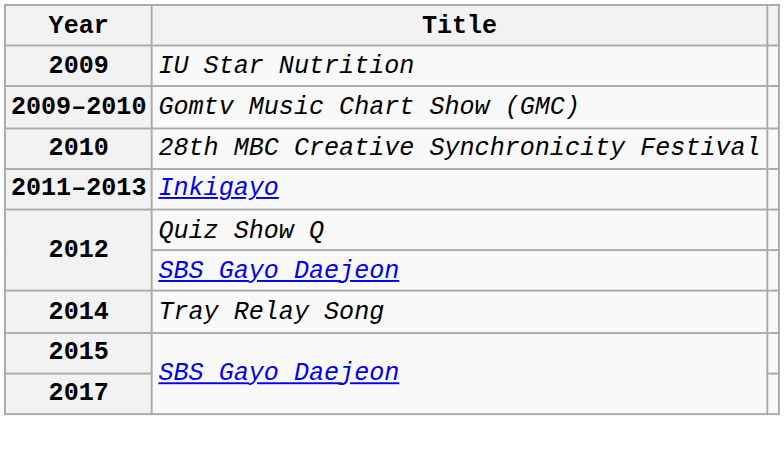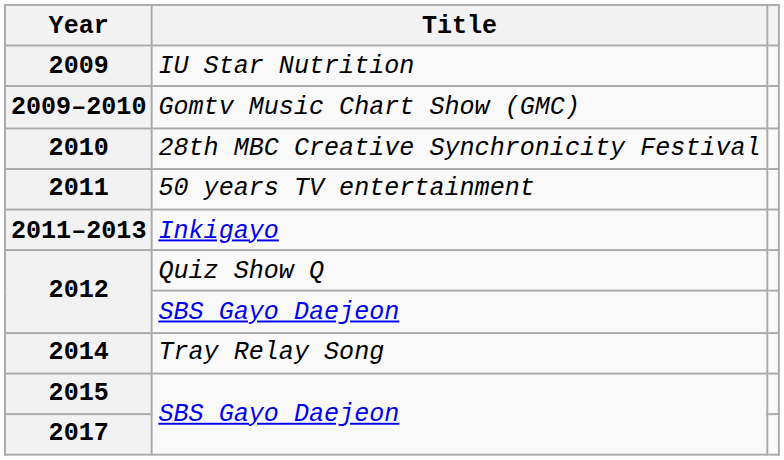 <table class="wikitable plainrowheaders sortable">
 <tr>
 <th scope="col">Year</th>
 <th scope="col">Title</th>
 <th scope="col" class="unsortable"></th>
 </tr>
 <tr>
 <th scope="row">2009</th>
 <td><em>IU Star Nutrition</em></td>
 <td style="text-align:center"></td>
 </tr>
 <tr>
 <th scope="row">2009–2010</th>
 <td><em>Gomtv Music Chart Show (GMC)</em></td>
 <td style="text-align:center"></td>
 </tr>
 <tr>
 <th scope="row">2010</th>
 <td><em>28th MBC Creative Synchronicity Festival</em></td>
+<td style="text-align:center"></td>
+</tr>
+<tr>
+<th scope="row">2011</th>
+<td><em>50 years TV entertainment</em></td>
 <td style="text-align:center"></td>
 </tr>
 <tr>
 <th scope="row">2011–2013</th>
 <td><em><a href='#'>Inkigayo</a></em></td>
 <td style="text-align:center"></td>
 </tr>
 <tr>
 <th scope="row" rowspan="2">2012</th>
 <td><em>Quiz Show Q</em></td>
 <td style="text-align:center"></td>
 </tr>
 <tr>
 <td><em><a href='#'>SBS Gayo Daejeon</a></em></td>
 <td style="text-align:center"></td>
 </tr>
 <tr>
 <th scope="row">2014</th>
 <td><em>Tray Relay Song</em></td>
 <td style="text-align:center"></td>
 </tr>
 <tr>
 <th scope="row">2015</th>
 <td rowspan="2"><em><a href='#'>SBS Gayo Daejeon</a></em></td>
 <td style="text-align:center"></td>
 </tr>
 <tr>
 <th scope="row">2017</th>
 <td style="text-align:center"></td>
 </tr>
 </table>
